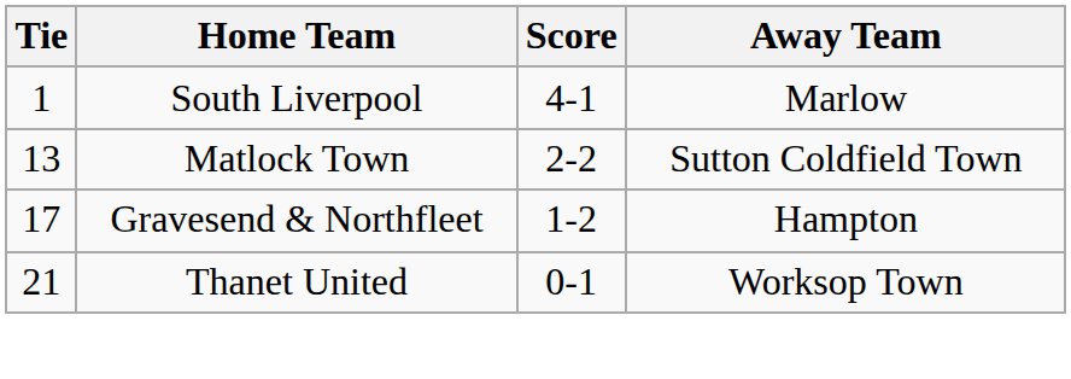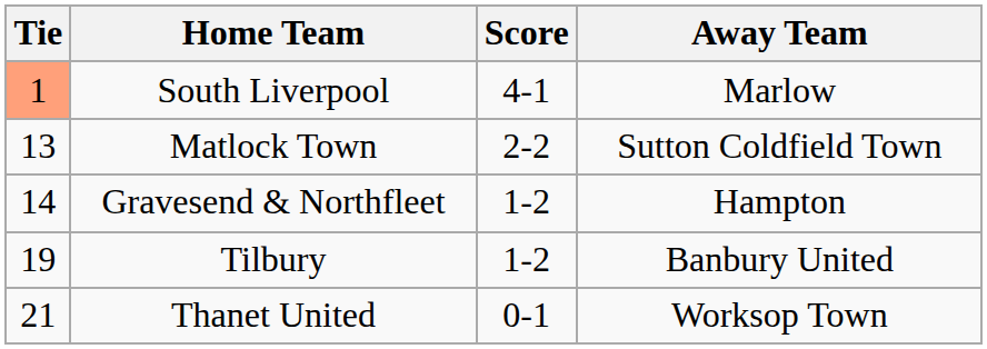 <table class="wikitable" style="text-align:center;">
 <tr>
 <th width=20>Tie</th>
 <th width=175>Home Team</th>
 <th width=20>Score</th>
 <th width=175>Away Team</th>
 </tr>
 <tr>
-<td>1</td>
+<td style="background: lightsalmon;">1</td>
 <td>South Liverpool</td>
 <td>4-1</td>
 <td>Marlow</td>
 </tr>
 <tr>
 <td>13</td>
 <td>Matlock Town</td>
 <td>2-2</td>
 <td>Sutton Coldfield Town</td>
 </tr>
 <tr>
-<td>17</td>
+<td>14</td>
 <td>Gravesend & Northfleet</td>
 <td>1-2</td>
 <td>Hampton</td>
+</tr>
+<tr>
+<td>19</td>
+<td>Tilbury</td>
+<td>1-2</td>
+<td>Banbury United</td>
 </tr>
 <tr>
 <td>21</td>
 <td>Thanet United</td>
 <td>0-1</td>
 <td>Worksop Town</td>
 </tr>
 </table>
